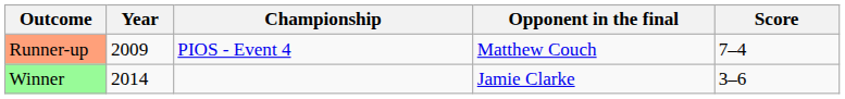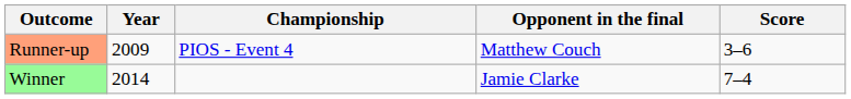 <table class="sortable wikitable">
 <tr>
 <th width="80">Outcome</th>
 <th width="50">Year</th>
 <th width="250">Championship</th>
 <th width="200">Opponent in the final</th>
 <th width="100">Score</th>
 </tr>
 <tr>
 <td style="background:#ffa07a;">Runner-up</td>
 <td>2009</td>
 <td><a href='#'>PIOS - Event 4</a></td>
 <td> <a href='#'>Matthew Couch</a></td>
-<td>7–4</td>
+<td>3–6</td>
 </tr>
 <tr>
 <td style="background:#98FB98">Winner</td>
 <td>2014</td>
 <td></td>
 <td> <a href='#'>Jamie Clarke</a></td>
-<td>3–6</td>
+<td>7–4</td>
 </tr>
 </table>
